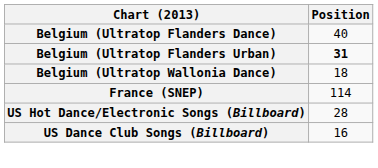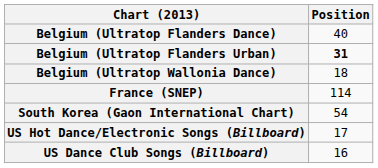 <table class="wikitable plainrowheaders sortable">
 <tr>
 <th scope="col">Chart (2013)</th>
 <th scope="col">Position</th>
 </tr>
 <tr>
 <th scope="row">Belgium (Ultratop Flanders Dance)</th>
 <td align=center>40</td>
 </tr>
 <tr>
 <th scope="row">Belgium (Ultratop Flanders Urban)</th>
 <td align=center><strong>31</strong></td>
 </tr>
 <tr>
 <th scope="row">Belgium (Ultratop Wallonia Dance)</th>
 <td align=center>18</td>
 </tr>
 <tr>
 <th scope="row">France (SNEP)</th>
 <td align=center>114</td>
 </tr>
 <tr>
+<th scope="row">South Korea (Gaon International Chart)</th>
+<td align=center>54</td>
+</tr>
+<tr>
 <th scope="row">US Hot Dance/Electronic Songs (<em>Billboard</em>)</th>
-<td align=center>28</td>
+<td align=center>17</td>
 </tr>
 <tr>
 <th scope="row">US Dance Club Songs (<em>Billboard</em>)</th>
 <td align=center>16</td>
 </tr>
 </table>
